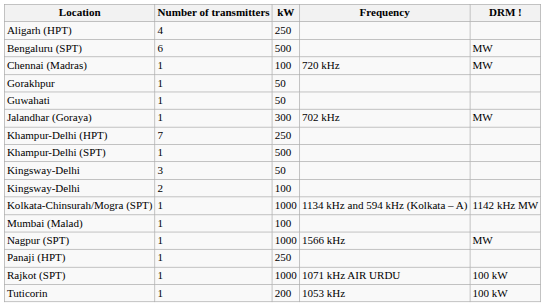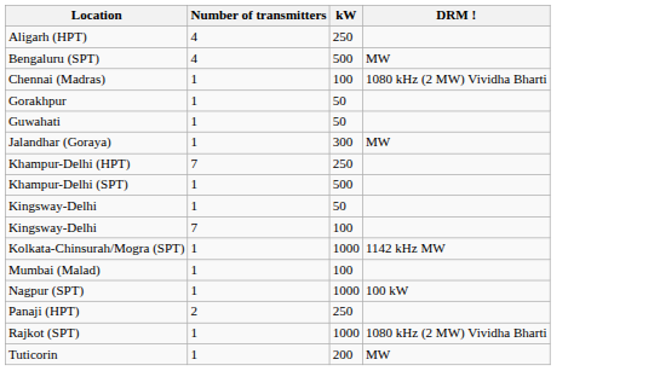 <table class="wikitable sortable">
 <tr>
 <th>Location</th>
 <th>Number of transmitters</th>
 <th>kW</th>
-<th>Frequency</th>
 <th>DRM !</th>
 </tr>
 <tr>
 <td>Aligarh (HPT)</td>
 <td>4</td>
 <td>250</td>
 <td></td>
-<td></td>
 </tr>
 <tr>
 <td>Bengaluru (SPT)</td>
-<td>6</td>
+<td>4</td>
 <td>500</td>
-<td></td>
 <td>MW</td>
 </tr>
 <tr>
 <td>Chennai (Madras)</td>
 <td>1</td>
 <td>100</td>
-<td>720 kHz</td>
-<td>MW</td>
+<td>1080 kHz (2 MW) Vividha Bharti</td>
 </tr>
 <tr>
 <td>Gorakhpur</td>
 <td>1</td>
 <td>50</td>
-<td></td>
 <td></td>
 </tr>
 <tr>
 <td>Guwahati</td>
 <td>1</td>
 <td>50</td>
 <td></td>
-<td></td>
 </tr>
 <tr>
 <td>Jalandhar (Goraya)</td>
 <td>1</td>
 <td>300</td>
-<td>702 kHz</td>
 <td>MW</td>
 </tr>
 <tr>
 <td>Khampur-Delhi (HPT)</td>
 <td>7</td>
 <td>250</td>
 <td></td>
-<td></td>
 </tr>
 <tr>
 <td>Khampur-Delhi (SPT)</td>
 <td>1</td>
 <td>500</td>
 <td></td>
+</tr>
+<tr>
+<td>Kingsway-Delhi</td>
+<td>1</td>
+<td>50</td>
 <td></td>
 </tr>
 <tr>
 <td>Kingsway-Delhi</td>
-<td>3</td>
-<td>50</td>
-<td></td>
-<td></td>
-</tr>
-<tr>
-<td>Kingsway-Delhi</td>
-<td>2</td>
+<td>7</td>
 <td>100</td>
-<td></td>
 <td></td>
 </tr>
 <tr>
 <td>Kolkata-Chinsurah/Mogra (SPT)</td>
 <td>1</td>
 <td>1000</td>
-<td>1134 kHz and 594 kHz (Kolkata – A)</td>
 <td>1142 kHz MW</td>
 </tr>
 <tr>
 <td>Mumbai (Malad)</td>
 <td>1</td>
 <td>100</td>
 <td></td>
-<td></td>
 </tr>
 <tr>
 <td>Nagpur (SPT)</td>
 <td>1</td>
 <td>1000</td>
-<td>1566 kHz</td>
-<td>MW</td>
+<td>100 kW</td>
 </tr>
 <tr>
 <td>Panaji (HPT)</td>
-<td>1</td>
+<td>2</td>
 <td>250</td>
-<td></td>
 <td></td>
 </tr>
 <tr>
 <td>Rajkot (SPT)</td>
 <td>1</td>
 <td>1000</td>
-<td>1071 kHz AIR URDU</td>
-<td>100 kW</td>
+<td>1080 kHz (2 MW) Vividha Bharti</td>
 </tr>
 <tr>
 <td>Tuticorin</td>
 <td>1</td>
 <td>200</td>
-<td>1053 kHz</td>
-<td>100 kW</td>
+<td>MW</td>
 </tr>
 </table>
